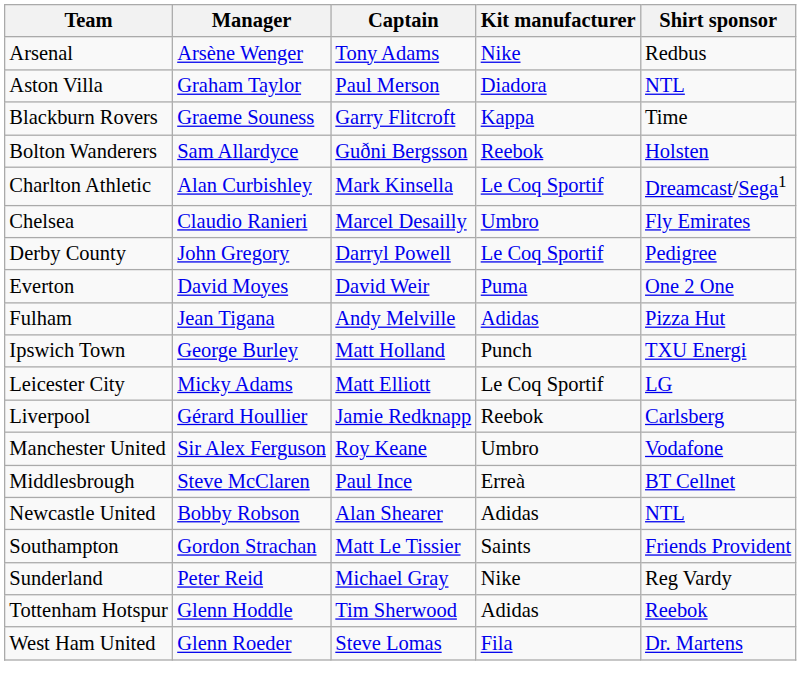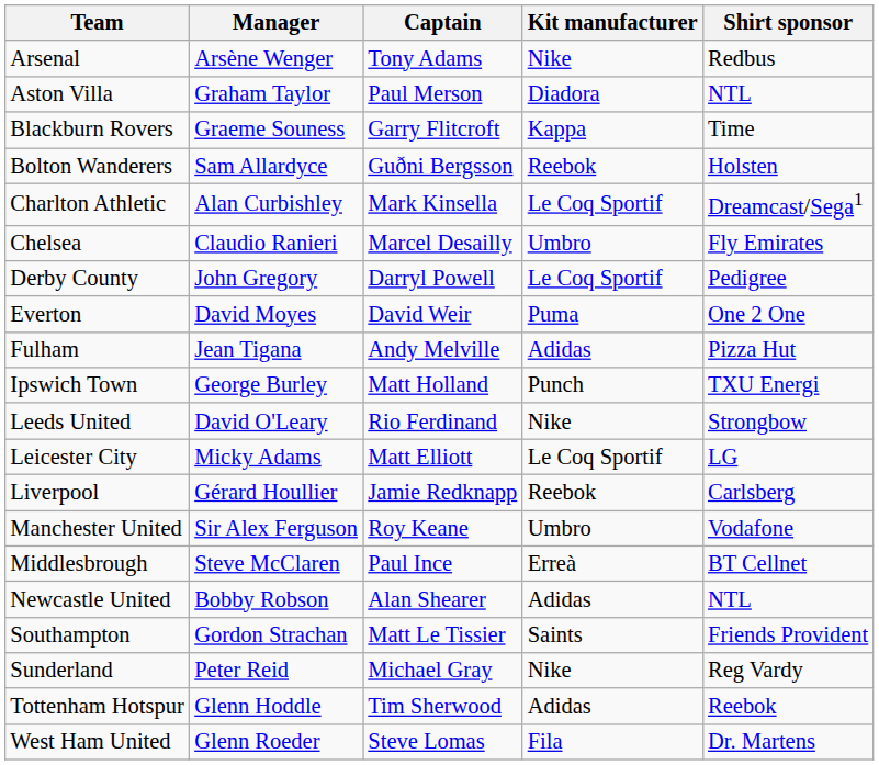 <table class="wikitable sortable">
 <tr>
 <th>Team</th>
 <th>Manager</th>
 <th>Captain</th>
 <th>Kit manufacturer</th>
 <th>Shirt sponsor</th>
 </tr>
 <tr>
 <td>Arsenal</td>
 <td> <a href='#'>Arsène Wenger</a></td>
 <td> <a href='#'>Tony Adams</a></td>
 <td><a href='#'>Nike</a></td>
 <td>Redbus</td>
 </tr>
 <tr>
 <td>Aston Villa</td>
 <td> <a href='#'>Graham Taylor</a></td>
 <td> <a href='#'>Paul Merson</a></td>
 <td><a href='#'>Diadora</a></td>
 <td><a href='#'>NTL</a></td>
 </tr>
 <tr>
 <td>Blackburn Rovers</td>
 <td> <a href='#'>Graeme Souness</a></td>
 <td> <a href='#'>Garry Flitcroft</a></td>
 <td><a href='#'>Kappa</a></td>
 <td>Time</td>
 </tr>
 <tr>
 <td>Bolton Wanderers</td>
 <td> <a href='#'>Sam Allardyce</a></td>
 <td> <a href='#'>Guðni Bergsson</a></td>
 <td><a href='#'>Reebok</a></td>
 <td><a href='#'>Holsten</a></td>
 </tr>
 <tr>
 <td>Charlton Athletic</td>
 <td> <a href='#'>Alan Curbishley</a></td>
 <td> <a href='#'>Mark Kinsella</a></td>
 <td><a href='#'>Le Coq Sportif</a></td>
 <td><a href='#'>Dreamcast</a>/<a href='#'>Sega</a><sup>1</sup></td>
 </tr>
 <tr>
 <td>Chelsea</td>
 <td> <a href='#'>Claudio Ranieri</a></td>
 <td> <a href='#'>Marcel Desailly</a></td>
 <td><a href='#'>Umbro</a></td>
 <td><a href='#'>Fly Emirates</a></td>
 </tr>
 <tr>
 <td>Derby County</td>
 <td> <a href='#'>John Gregory</a></td>
 <td> <a href='#'>Darryl Powell</a></td>
 <td><a href='#'>Le Coq Sportif</a></td>
 <td><a href='#'>Pedigree</a></td>
 </tr>
 <tr>
 <td>Everton</td>
 <td> <a href='#'>David Moyes</a></td>
 <td> <a href='#'>David Weir</a></td>
 <td><a href='#'>Puma</a></td>
 <td><a href='#'>One 2 One</a></td>
 </tr>
 <tr>
 <td>Fulham</td>
 <td> <a href='#'>Jean Tigana</a></td>
 <td> <a href='#'>Andy Melville</a></td>
 <td><a href='#'>Adidas</a></td>
 <td><a href='#'>Pizza Hut</a></td>
 </tr>
 <tr>
 <td>Ipswich Town</td>
 <td> <a href='#'>George Burley</a></td>
 <td> <a href='#'>Matt Holland</a></td>
 <td>Punch</td>
 <td><a href='#'>TXU Energi</a></td>
 </tr>
 <tr>
+<td>Leeds United</td>
+<td> <a href='#'>David O'Leary</a></td>
+<td> <a href='#'>Rio Ferdinand</a></td>
+<td>Nike</td>
+<td><a href='#'>Strongbow</a></td>
+</tr>
+<tr>
 <td>Leicester City</td>
 <td> <a href='#'>Micky Adams</a></td>
 <td> <a href='#'>Matt Elliott</a></td>
 <td>Le Coq Sportif</td>
 <td><a href='#'>LG</a></td>
 </tr>
 <tr>
 <td>Liverpool</td>
 <td> <a href='#'>Gérard Houllier</a></td>
 <td> <a href='#'>Jamie Redknapp</a></td>
 <td>Reebok</td>
 <td><a href='#'>Carlsberg</a></td>
 </tr>
 <tr>
 <td>Manchester United</td>
 <td> <a href='#'>Sir Alex Ferguson</a></td>
 <td> <a href='#'>Roy Keane</a></td>
 <td>Umbro</td>
 <td><a href='#'>Vodafone</a></td>
 </tr>
 <tr>
 <td>Middlesbrough</td>
 <td> <a href='#'>Steve McClaren</a></td>
 <td> <a href='#'>Paul Ince</a></td>
 <td>Erreà</td>
 <td><a href='#'>BT Cellnet</a></td>
 </tr>
 <tr>
 <td>Newcastle United</td>
 <td> <a href='#'>Bobby Robson</a></td>
 <td> <a href='#'>Alan Shearer</a></td>
 <td>Adidas</td>
 <td><a href='#'>NTL</a></td>
 </tr>
 <tr>
 <td>Southampton</td>
 <td> <a href='#'>Gordon Strachan</a></td>
 <td> <a href='#'>Matt Le Tissier</a></td>
 <td>Saints</td>
 <td><a href='#'>Friends Provident</a></td>
 </tr>
 <tr>
 <td>Sunderland</td>
 <td> <a href='#'>Peter Reid</a></td>
 <td> <a href='#'>Michael Gray</a></td>
 <td>Nike</td>
 <td>Reg Vardy</td>
 </tr>
 <tr>
 <td>Tottenham Hotspur</td>
 <td> <a href='#'>Glenn Hoddle</a></td>
 <td> <a href='#'>Tim Sherwood</a></td>
 <td>Adidas</td>
 <td><a href='#'>Reebok</a></td>
 </tr>
 <tr>
 <td>West Ham United</td>
 <td> <a href='#'>Glenn Roeder</a></td>
 <td> <a href='#'>Steve Lomas</a></td>
 <td><a href='#'>Fila</a></td>
 <td><a href='#'>Dr. Martens</a></td>
 </tr>
 </table>
